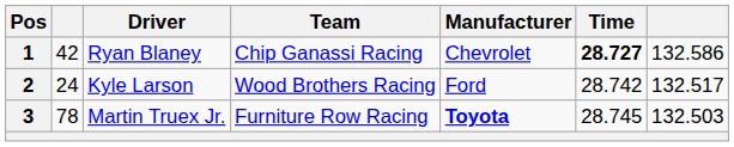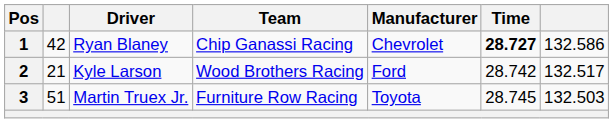 <table class="wikitable" style="font-size:95%">
 <tr>
 <th>Pos</th>
 <th></th>
 <th>Driver</th>
 <th>Team</th>
 <th>Manufacturer</th>
 <th>Time</th>
 <th></th>
 </tr>
 <tr>
 <th>1</th>
 <td>42</td>
 <td><a href='#'>Ryan Blaney</a></td>
 <td><a href='#'>Chip Ganassi Racing</a></td>
 <td><a href='#'>Chevrolet</a></td>
 <td><strong>28.727</strong></td>
 <td>132.586</td>
 </tr>
 <tr>
 <th>2</th>
-<td>24</td>
+<td>21</td>
 <td><a href='#'>Kyle Larson</a></td>
 <td><a href='#'>Wood Brothers Racing</a></td>
 <td><a href='#'>Ford</a></td>
 <td>28.742</td>
 <td>132.517</td>
 </tr>
 <tr>
 <th>3</th>
-<td>78</td>
+<td>51</td>
 <td><a href='#'>Martin Truex Jr.</a></td>
 <td><a href='#'>Furniture Row Racing</a></td>
-<td><strong><a href='#'>Toyota</a></strong></td>
+<td><a href='#'>Toyota</a></td>
 <td>28.745</td>
 <td>132.503</td>
 </tr>
 <tr>
 <th colspan="7"></th>
 </tr>
 </table>
